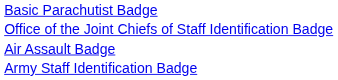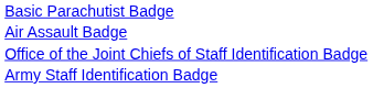 <table ->
 <tr>
 <td align=center></td>
 <td><a href='#'>Basic Parachutist Badge</a></td>
 </tr>
 <tr>
 <td align=center></td>
-<td><a href='#'>Office of the Joint Chiefs of Staff Identification Badge</a></td>
+<td><a href='#'>Air Assault Badge</a></td>
 </tr>
 <tr>
 <td align=center></td>
-<td><a href='#'>Air Assault Badge</a></td>
+<td><a href='#'>Office of the Joint Chiefs of Staff Identification Badge</a></td>
 </tr>
 <tr>
 <td align=center></td>
 <td><a href='#'>Army Staff Identification Badge</a></td>
 </tr>
 </table>
